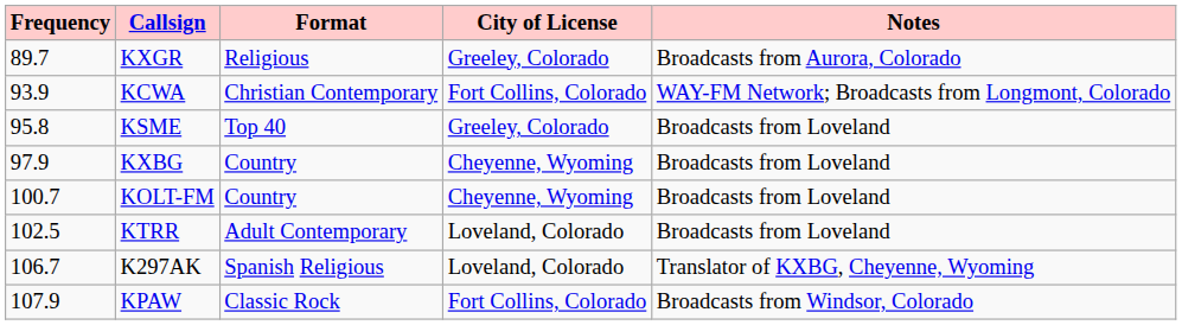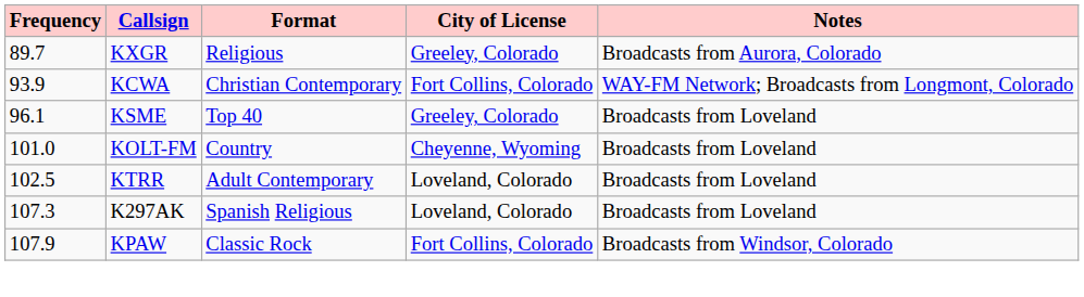 <table class="wikitable" border="1">
 <tr>
 <th style="background:#ffcccc;"><strong>Frequency</strong></th>
 <th style="background:#ffcccc;"><strong><a href='#'>Callsign</a></strong></th>
 <th style="background:#ffcccc;"><strong>Format</strong></th>
 <th style="background:#ffcccc;"><strong>City of License</strong></th>
 <th style="background:#ffcccc;"><strong>Notes</strong></th>
 </tr>
 <tr>
 <td>89.7</td>
 <td><a href='#'>KXGR</a></td>
 <td><a href='#'>Religious</a></td>
 <td><a href='#'>Greeley, Colorado</a></td>
 <td>Broadcasts from <a href='#'>Aurora, Colorado</a></td>
 </tr>
 <tr>
 <td>93.9</td>
 <td><a href='#'>KCWA</a></td>
 <td><a href='#'>Christian Contemporary</a></td>
 <td><a href='#'>Fort Collins, Colorado</a></td>
 <td><a href='#'>WAY-FM Network</a>; Broadcasts from <a href='#'>Longmont, Colorado</a></td>
 </tr>
 <tr>
-<td>95.8</td>
+<td>96.1</td>
 <td><a href='#'>KSME</a></td>
 <td><a href='#'>Top 40</a></td>
 <td><a href='#'>Greeley, Colorado</a></td>
 <td>Broadcasts from Loveland</td>
 </tr>
 <tr>
-<td>97.9</td>
-<td><a href='#'>KXBG</a></td>
-<td><a href='#'>Country</a></td>
-<td><a href='#'>Cheyenne, Wyoming</a></td>
-<td>Broadcasts from Loveland</td>
-</tr>
-<tr>
-<td>100.7</td>
+<td>101.0</td>
 <td><a href='#'>KOLT-FM</a></td>
 <td><a href='#'>Country</a></td>
 <td><a href='#'>Cheyenne, Wyoming</a></td>
 <td>Broadcasts from Loveland</td>
 </tr>
 <tr>
 <td>102.5</td>
 <td><a href='#'>KTRR</a></td>
 <td><a href='#'>Adult Contemporary</a></td>
 <td>Loveland, Colorado</td>
 <td>Broadcasts from Loveland</td>
 </tr>
 <tr>
-<td>106.7</td>
+<td>107.3</td>
 <td>K297AK</td>
 <td><a href='#'>Spanish</a> <a href='#'>Religious</a></td>
 <td>Loveland, Colorado</td>
-<td>Translator of <a href='#'>KXBG</a>, <a href='#'>Cheyenne, Wyoming</a></td>
+<td>Broadcasts from Loveland</td>
 </tr>
 <tr>
 <td>107.9</td>
 <td><a href='#'>KPAW</a></td>
 <td><a href='#'>Classic Rock</a></td>
 <td><a href='#'>Fort Collins, Colorado</a></td>
 <td>Broadcasts from <a href='#'>Windsor, Colorado</a></td>
 </tr>
 </table>
